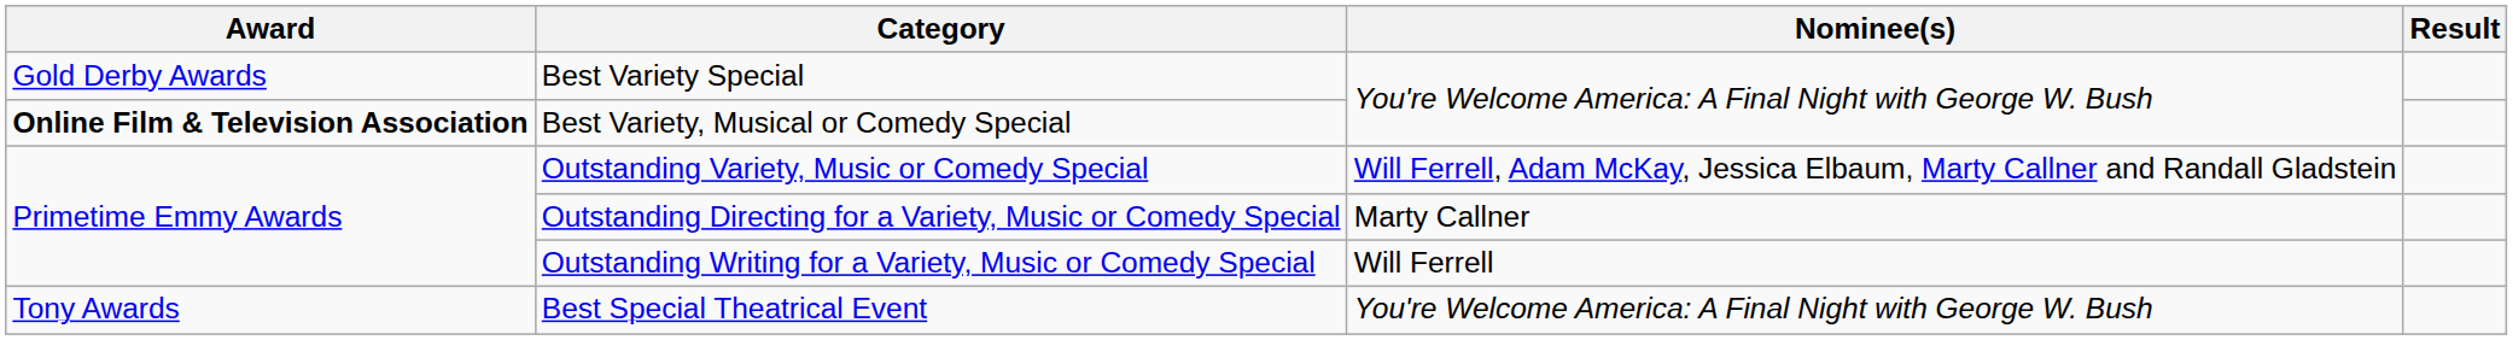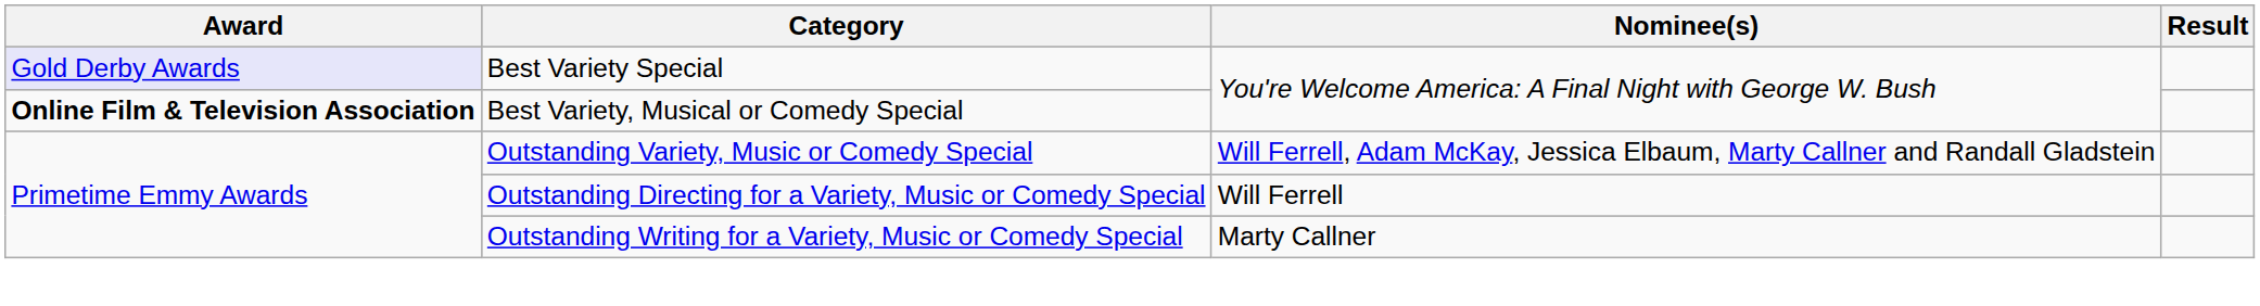 <table class="wikitable plainrowheaders">
 <tr>
 <th>Award</th>
 <th>Category</th>
 <th>Nominee(s)</th>
 <th>Result</th>
 </tr>
 <tr>
-<td><a href='#'>Gold Derby Awards</a></td>
+<td style="background: lavender;"><a href='#'>Gold Derby Awards</a></td>
 <td>Best Variety Special</td>
 <td rowspan="2"><em>You're Welcome America: A Final Night with George W. Bush</em></td>
 <td></td>
 </tr>
 <tr>
 <td><strong>Online Film & Television Association</strong></td>
 <td>Best Variety, Musical or Comedy Special</td>
 <td></td>
 </tr>
 <tr>
 <td rowspan="3"><a href='#'>Primetime Emmy Awards</a></td>
 <td><a href='#'>Outstanding Variety, Music or Comedy Special</a></td>
 <td><a href='#'>Will Ferrell</a>, <a href='#'>Adam McKay</a>, Jessica Elbaum, <a href='#'>Marty Callner</a> and Randall Gladstein</td>
 <td></td>
 </tr>
 <tr>
 <td><a href='#'>Outstanding Directing for a Variety, Music or Comedy Special</a></td>
-<td>Marty Callner</td>
+<td>Will Ferrell</td>
 <td></td>
 </tr>
 <tr>
 <td><a href='#'>Outstanding Writing for a Variety, Music or Comedy Special</a></td>
-<td>Will Ferrell</td>
-<td></td>
-</tr>
-<tr>
-<td><a href='#'>Tony Awards</a></td>
-<td><a href='#'>Best Special Theatrical Event</a></td>
-<td><em>You're Welcome America: A Final Night with George W. Bush</em></td>
+<td>Marty Callner</td>
 <td></td>
 </tr>
 </table>
